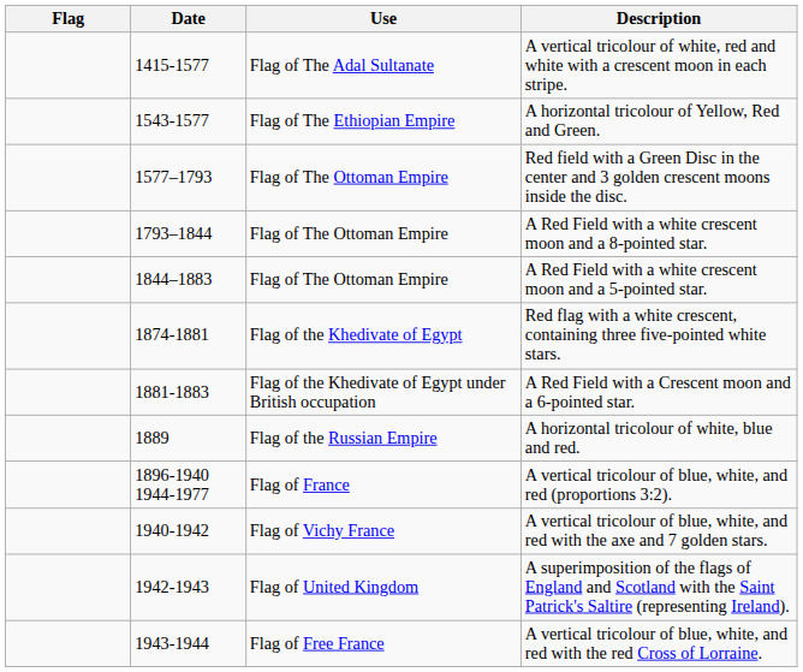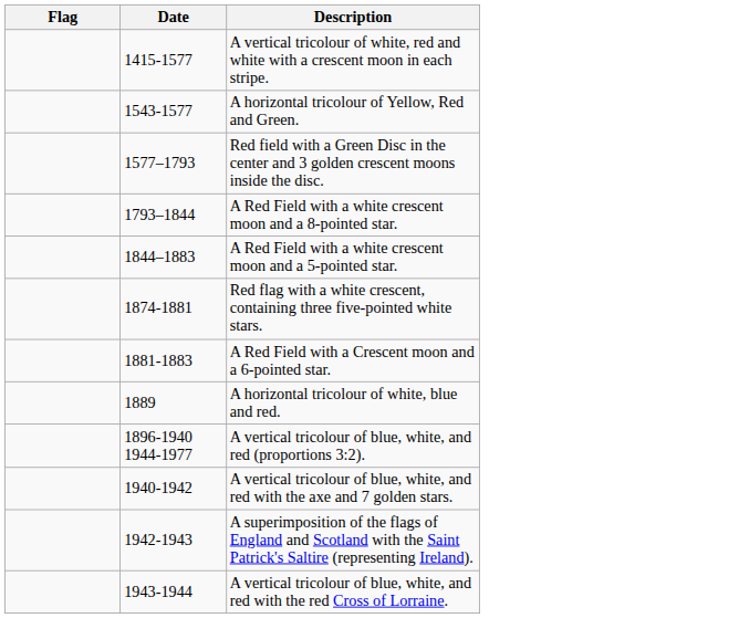 <table class="wikitable">
 <tr>
 <th style="width:110px;">Flag</th>
 <th style="width:100px;">Date</th>
-<th style="width:250px;">Use</th>
 <th style="width:250px;">Description</th>
 </tr>
 <tr>
 <td></td>
 <td>1415-1577</td>
-<td>Flag of The <a href='#'>Adal Sultanate</a></td>
 <td>A vertical tricolour of white, red and white with a crescent moon in each stripe.</td>
 </tr>
 <tr>
 <td></td>
 <td>1543-1577</td>
-<td>Flag of The <a href='#'>Ethiopian Empire</a></td>
 <td>A horizontal tricolour of Yellow, Red and Green.</td>
 </tr>
 <tr>
 <td></td>
 <td>1577–1793</td>
-<td>Flag of The <a href='#'>Ottoman Empire</a></td>
 <td>Red field with a Green Disc in the center and 3 golden crescent moons inside the disc.</td>
 </tr>
 <tr>
 <td></td>
 <td>1793–1844</td>
-<td>Flag of The Ottoman Empire</td>
 <td>A Red Field with a white crescent moon and a 8-pointed star.</td>
 </tr>
 <tr>
 <td></td>
 <td>1844–1883</td>
-<td>Flag of The Ottoman Empire</td>
 <td>A Red Field with a white crescent moon and a 5-pointed star.</td>
 </tr>
 <tr>
 <td></td>
 <td>1874-1881</td>
-<td>Flag of the <a href='#'>Khedivate of Egypt</a></td>
 <td>Red flag with a white crescent, containing three five-pointed white stars.</td>
 </tr>
 <tr>
 <td></td>
 <td>1881-1883</td>
-<td>Flag of the Khedivate of Egypt under British occupation</td>
 <td>A Red Field with a Crescent moon and a 6-pointed star.</td>
 </tr>
 <tr>
 <td></td>
 <td>1889</td>
-<td>Flag of the <a href='#'>Russian Empire</a></td>
 <td>A horizontal tricolour of white, blue and red.</td>
 </tr>
 <tr>
 <td></td>
 <td>1896-1940<br>1944-1977</td>
-<td>Flag of <a href='#'>France</a></td>
 <td>A vertical tricolour of blue, white, and red (proportions 3:2).</td>
 </tr>
 <tr>
 <td></td>
 <td>1940-1942</td>
-<td>Flag of <a href='#'>Vichy France</a></td>
 <td>A vertical tricolour of blue, white, and red with the axe and 7 golden stars.</td>
 </tr>
 <tr>
 <td></td>
 <td>1942-1943</td>
-<td>Flag of <a href='#'>United Kingdom</a></td>
 <td>A superimposition of the flags of <a href='#'>England</a> and <a href='#'>Scotland</a> with the <a href='#'>Saint Patrick's Saltire</a> (representing <a href='#'>Ireland</a>).</td>
 </tr>
 <tr>
 <td></td>
 <td>1943-1944</td>
-<td>Flag of <a href='#'>Free France</a></td>
 <td>A vertical tricolour of blue, white, and red with the red <a href='#'>Cross of Lorraine</a>.</td>
 </tr>
 </table>
